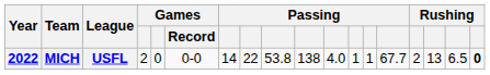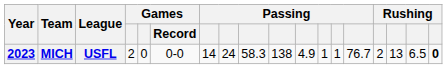 <table class="wikitable" style="text-align:center">
 <tr>
 <th rowspan="2">Year</th>
 <th rowspan="2">Team</th>
 <th rowspan="2">League</th>
 <th colspan="3">Games</th>
 <th colspan="8">Passing</th>
 <th colspan="4">Rushing</th>
 </tr>
 <tr>
 <th></th>
 <th></th>
 <th>Record</th>
 <th></th>
 <th></th>
 <th></th>
 <th></th>
 <th></th>
 <th></th>
 <th></th>
 <th></th>
 <th></th>
 <th></th>
 <th></th>
 <th></th>
 </tr>
 <tr>
-<th><a href='#'>2022</a></th>
+<th><a href='#'>2023</a></th>
 <th><a href='#'>MICH</a></th>
 <th><a href='#'>USFL</a></th>
 <td>2</td>
 <td>0</td>
 <td>0-0</td>
 <td>14</td>
-<td>22</td>
-<td>53.8</td>
+<td>24</td>
+<td>58.3</td>
 <td>138</td>
-<td>4.0</td>
+<td>4.9</td>
 <td>1</td>
 <td>1</td>
-<td>67.7</td>
+<td>76.7</td>
 <td>2</td>
 <td>13</td>
 <td>6.5</td>
 <td><strong>0</strong></td>
 </tr>
 </table>
